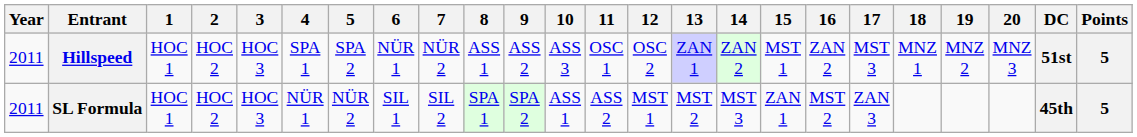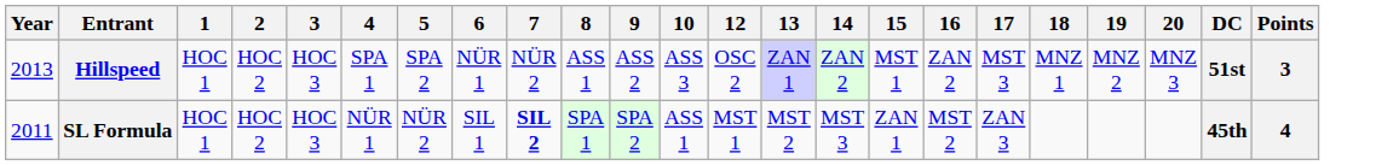 <table class="wikitable" style="text-align:center; font-size:85%">
 <tr>
 <th>Year</th>
 <th>Entrant</th>
 <th>1</th>
 <th>2</th>
 <th>3</th>
 <th>4</th>
 <th>5</th>
 <th>6</th>
 <th>7</th>
 <th>8</th>
 <th>9</th>
 <th>10</th>
-<th>11</th>
 <th>12</th>
 <th>13</th>
 <th>14</th>
 <th>15</th>
 <th>16</th>
 <th>17</th>
 <th>18</th>
 <th>19</th>
 <th>20</th>
 <th>DC</th>
 <th>Points</th>
 </tr>
 <tr>
-<td><a href='#'>2011</a></td>
+<td><a href='#'>2013</a></td>
 <th><a href='#'>Hillspeed</a></th>
 <td><a href='#'>HOC<br>1</a></td>
 <td><a href='#'>HOC<br>2</a></td>
 <td><a href='#'>HOC<br>3</a></td>
 <td><a href='#'>SPA<br>1</a></td>
 <td><a href='#'>SPA<br>2</a></td>
 <td><a href='#'>NÜR<br>1</a></td>
 <td><a href='#'>NÜR<br>2</a></td>
 <td><a href='#'>ASS<br>1</a></td>
 <td><a href='#'>ASS<br>2</a></td>
 <td><a href='#'>ASS<br>3</a></td>
-<td><a href='#'>OSC<br>1</a></td>
 <td><a href='#'>OSC<br>2</a></td>
 <td style="background:#cfcfff;"><a href='#'>ZAN<br>1</a><br></td>
 <td style="background:#dfffdf;"><a href='#'>ZAN<br>2</a><br></td>
 <td><a href='#'>MST<br>1</a></td>
 <td><a href='#'>ZAN<br>2</a></td>
 <td><a href='#'>MST<br>3</a></td>
 <td><a href='#'>MNZ<br>1</a></td>
 <td><a href='#'>MNZ<br>2</a></td>
 <td><a href='#'>MNZ<br>3</a></td>
 <th>51st</th>
-<th>5</th>
+<th>3</th>
 </tr>
 <tr>
 <td><a href='#'>2011</a></td>
 <th>SL Formula</th>
 <td><a href='#'>HOC<br>1</a></td>
 <td><a href='#'>HOC<br>2</a></td>
 <td><a href='#'>HOC<br>3</a></td>
 <td><a href='#'>NÜR<br>1</a></td>
 <td><a href='#'>NÜR<br>2</a></td>
 <td><a href='#'>SIL<br>1</a></td>
-<td><a href='#'>SIL<br>2</a></td>
+<td><strong><a href='#'>SIL<br>2</a></strong></td>
 <td style="background:#dfffdf;"><a href='#'>SPA<br>1</a><br></td>
 <td style="background:#dfffdf;"><a href='#'>SPA<br>2</a><br></td>
 <td><a href='#'>ASS<br>1</a></td>
-<td><a href='#'>ASS<br>2</a></td>
 <td><a href='#'>MST<br>1</a></td>
 <td><a href='#'>MST<br>2</a></td>
 <td><a href='#'>MST<br>3</a></td>
 <td><a href='#'>ZAN<br>1</a></td>
 <td><a href='#'>MST<br>2</a></td>
 <td><a href='#'>ZAN<br>3</a></td>
 <td></td>
 <td></td>
 <td></td>
 <th>45th</th>
-<th>5</th>
+<th>4</th>
 </tr>
 </table>
